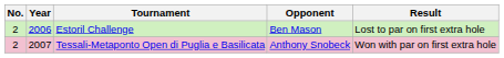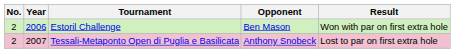 <table class="wikitable" style="font-size:95%;">
 <tr>
 <th>No.</th>
 <th>Year</th>
 <th>Tournament</th>
 <th>Opponent</th>
 <th>Result</th>
 </tr>
 <tr style="background:#D0F0C0;">
 <td align=center>2</td>
 <td><a href='#'>2006</a></td>
 <td><a href='#'>Estoril Challenge</a></td>
 <td> <a href='#'>Ben Mason</a></td>
-<td>Lost to par on first extra hole</td>
+<td>Won with par on first extra hole</td>
 </tr>
 <tr style="background:#F2C1D1;">
 <td align=center>2</td>
 <td>2007</td>
 <td><a href='#'>Tessali-Metaponto Open di Puglia e Basilicata</a></td>
 <td> <a href='#'>Anthony Snobeck</a></td>
-<td>Won with par on first extra hole</td>
+<td>Lost to par on first extra hole</td>
 </tr>
 </table>
